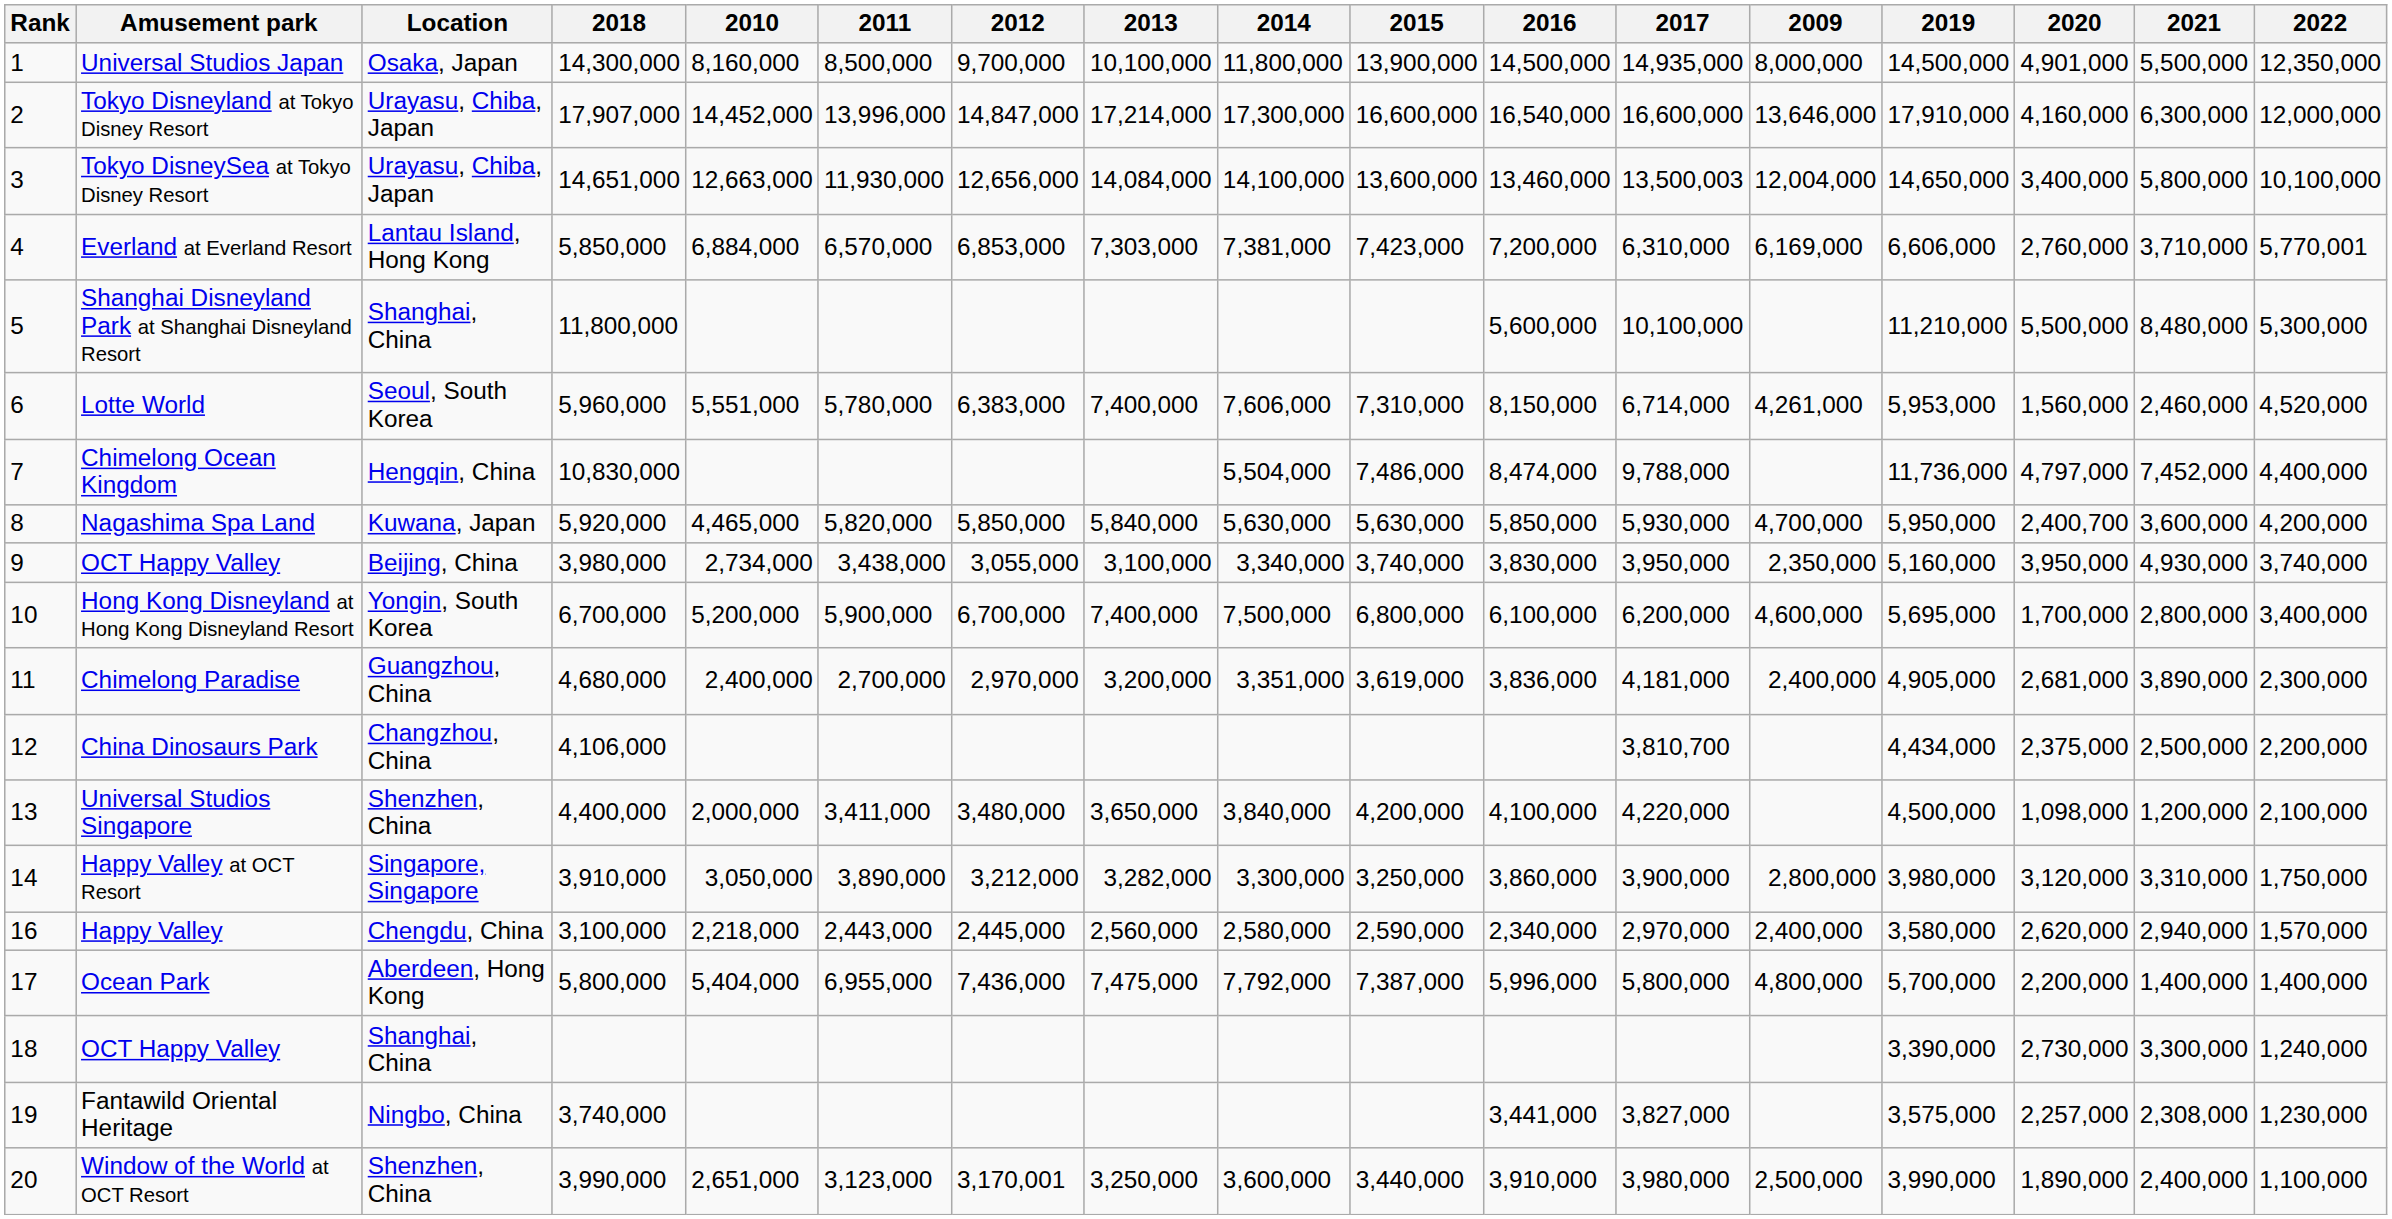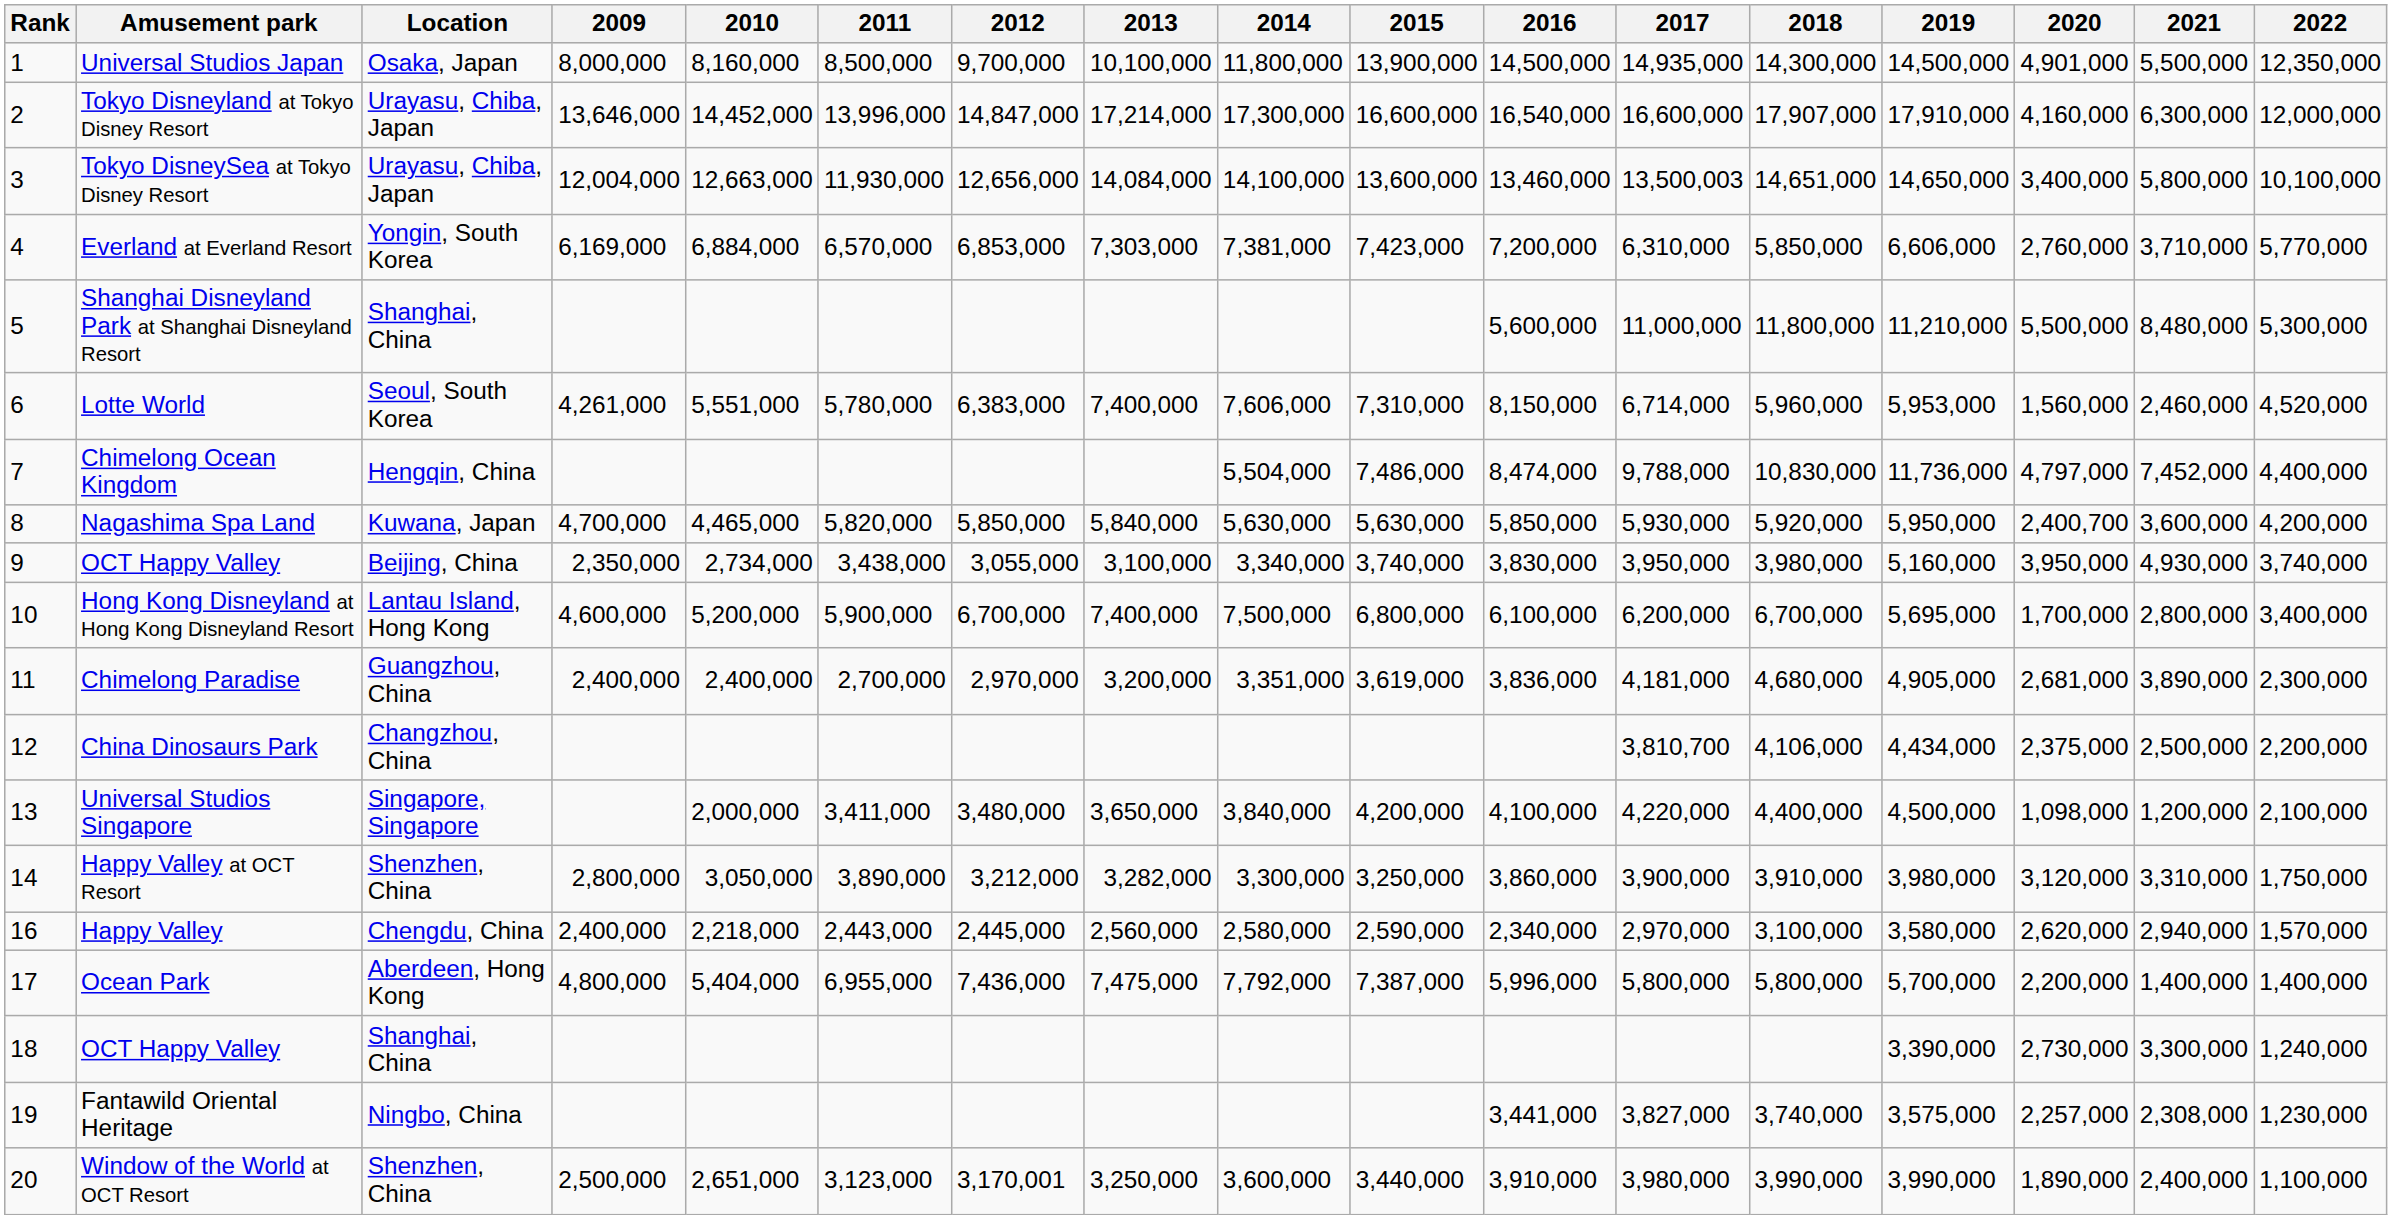 <table class="wikitable sortable">
 <tr>
 <th>Rank</th>
 <th>Amusement park</th>
 <th>Location</th>
-<th>2018</th>
+<th>2009</th>
 <th>2010</th>
 <th>2011</th>
 <th>2012</th>
 <th>2013</th>
 <th>2014</th>
 <th>2015</th>
 <th>2016</th>
 <th>2017</th>
-<th>2009</th>
+<th>2018</th>
 <th>2019</th>
 <th>2020</th>
 <th>2021</th>
 <th>2022</th>
 </tr>
 <tr>
 <td>1</td>
 <td><a href='#'>Universal Studios Japan</a></td>
 <td><a href='#'>Osaka</a>, Japan</td>
-<td>14,300,000</td>
+<td>8,000,000</td>
 <td>8,160,000</td>
 <td>8,500,000</td>
 <td>9,700,000</td>
 <td>10,100,000</td>
 <td>11,800,000</td>
 <td>13,900,000</td>
 <td>14,500,000</td>
 <td>14,935,000</td>
-<td>8,000,000</td>
+<td>14,300,000</td>
 <td>14,500,000</td>
 <td>4,901,000</td>
 <td>5,500,000</td>
 <td>12,350,000</td>
 </tr>
 <tr>
 <td>2</td>
 <td><a href='#'>Tokyo Disneyland</a> <small>at Tokyo Disney Resort</small></td>
 <td><a href='#'>Urayasu</a>, <a href='#'>Chiba</a>, Japan</td>
-<td>17,907,000</td>
+<td>13,646,000</td>
 <td>14,452,000</td>
 <td>13,996,000</td>
 <td>14,847,000</td>
 <td>17,214,000</td>
 <td>17,300,000</td>
 <td>16,600,000</td>
 <td>16,540,000</td>
 <td>16,600,000</td>
-<td>13,646,000</td>
+<td>17,907,000</td>
 <td>17,910,000</td>
 <td>4,160,000</td>
 <td>6,300,000</td>
 <td>12,000,000</td>
 </tr>
 <tr>
 <td>3</td>
 <td><a href='#'>Tokyo DisneySea</a> <small>at Tokyo Disney Resort</small></td>
 <td><a href='#'>Urayasu</a>, <a href='#'>Chiba</a>, Japan</td>
-<td>14,651,000</td>
+<td>12,004,000</td>
 <td>12,663,000</td>
 <td>11,930,000</td>
 <td>12,656,000</td>
 <td>14,084,000</td>
 <td>14,100,000</td>
 <td>13,600,000</td>
 <td>13,460,000</td>
 <td>13,500,003</td>
-<td>12,004,000</td>
+<td>14,651,000</td>
 <td>14,650,000</td>
 <td>3,400,000</td>
 <td>5,800,000</td>
 <td>10,100,000</td>
 </tr>
 <tr>
 <td>4</td>
 <td><a href='#'>Everland</a> <small>at Everland Resort</small></td>
-<td><a href='#'>Lantau Island</a>, Hong Kong</td>
-<td>5,850,000</td>
+<td><a href='#'>Yongin</a>, South Korea</td>
+<td>6,169,000</td>
 <td>6,884,000</td>
 <td>6,570,000</td>
 <td>6,853,000</td>
 <td>7,303,000</td>
 <td>7,381,000</td>
 <td>7,423,000</td>
 <td>7,200,000</td>
 <td>6,310,000</td>
-<td>6,169,000</td>
+<td>5,850,000</td>
 <td>6,606,000</td>
 <td>2,760,000</td>
 <td>3,710,000</td>
-<td>5,770,001</td>
+<td>5,770,000</td>
 </tr>
 <tr>
 <td>5</td>
 <td><a href='#'>Shanghai Disneyland Park</a> <small>at Shanghai Disneyland Resort</small></td>
 <td><a href='#'>Shanghai</a>, China</td>
-<td>11,800,000</td>
+<td></td>
 <td></td>
 <td></td>
 <td></td>
 <td></td>
 <td></td>
 <td></td>
 <td>5,600,000</td>
-<td>10,100,000</td>
-<td></td>
+<td>11,000,000</td>
+<td>11,800,000</td>
 <td>11,210,000</td>
 <td>5,500,000</td>
 <td>8,480,000</td>
 <td>5,300,000</td>
 </tr>
 <tr>
 <td>6</td>
 <td><a href='#'>Lotte World</a></td>
 <td><a href='#'>Seoul</a>, South Korea</td>
-<td>5,960,000</td>
+<td>4,261,000</td>
 <td>5,551,000</td>
 <td>5,780,000</td>
 <td>6,383,000</td>
 <td>7,400,000</td>
 <td>7,606,000</td>
 <td>7,310,000</td>
 <td>8,150,000</td>
 <td>6,714,000</td>
-<td>4,261,000</td>
+<td>5,960,000</td>
 <td>5,953,000</td>
 <td>1,560,000</td>
 <td>2,460,000</td>
 <td>4,520,000</td>
 </tr>
 <tr>
 <td>7</td>
 <td><a href='#'>Chimelong Ocean Kingdom</a></td>
 <td><a href='#'>Hengqin</a>, China</td>
-<td>10,830,000</td>
+<td></td>
 <td></td>
 <td></td>
 <td></td>
 <td></td>
 <td>5,504,000</td>
 <td>7,486,000</td>
 <td>8,474,000</td>
 <td>9,788,000</td>
-<td></td>
+<td>10,830,000</td>
 <td>11,736,000</td>
 <td>4,797,000</td>
 <td>7,452,000</td>
 <td>4,400,000</td>
 </tr>
 <tr>
 <td>8</td>
 <td><a href='#'>Nagashima Spa Land</a></td>
 <td><a href='#'>Kuwana</a>, Japan</td>
-<td>5,920,000</td>
+<td>4,700,000</td>
 <td>4,465,000</td>
 <td>5,820,000</td>
 <td>5,850,000</td>
 <td>5,840,000</td>
 <td>5,630,000</td>
 <td>5,630,000</td>
 <td>5,850,000</td>
 <td>5,930,000</td>
-<td>4,700,000</td>
+<td>5,920,000</td>
 <td>5,950,000</td>
 <td>2,400,700</td>
 <td>3,600,000</td>
 <td>4,200,000</td>
 </tr>
 <tr>
 <td>9</td>
 <td><a href='#'>OCT Happy Valley</a></td>
 <td><a href='#'>Beijing</a>, China</td>
-<td>3,980,000</td>
+<td style="text-align:right">2,350,000</td>
 <td style="text-align:right">2,734,000</td>
 <td style="text-align:right">3,438,000</td>
 <td style="text-align:right">3,055,000</td>
 <td style="text-align:right">3,100,000</td>
 <td style="text-align:right">3,340,000</td>
 <td>3,740,000</td>
 <td>3,830,000</td>
 <td>3,950,000</td>
-<td style="text-align:right">2,350,000</td>
+<td>3,980,000</td>
 <td>5,160,000</td>
 <td>3,950,000</td>
 <td>4,930,000</td>
 <td>3,740,000</td>
 </tr>
 <tr>
 <td>10</td>
 <td><a href='#'>Hong Kong Disneyland</a> <small>at Hong Kong Disneyland Resort</small></td>
-<td><a href='#'>Yongin</a>, South Korea</td>
-<td>6,700,000</td>
+<td><a href='#'>Lantau Island</a>, Hong Kong</td>
+<td>4,600,000</td>
 <td>5,200,000</td>
 <td>5,900,000</td>
 <td>6,700,000</td>
 <td>7,400,000</td>
 <td>7,500,000</td>
 <td>6,800,000</td>
 <td>6,100,000</td>
 <td>6,200,000</td>
-<td>4,600,000</td>
+<td>6,700,000</td>
 <td>5,695,000</td>
 <td>1,700,000</td>
 <td>2,800,000</td>
 <td>3,400,000</td>
 </tr>
 <tr>
 <td>11</td>
 <td><a href='#'>Chimelong Paradise</a></td>
 <td><a href='#'>Guangzhou</a>, China</td>
-<td>4,680,000</td>
+<td style="text-align:right">2,400,000</td>
 <td style="text-align:right">2,400,000</td>
 <td style="text-align:right">2,700,000</td>
 <td style="text-align:right">2,970,000</td>
 <td style="text-align:right">3,200,000</td>
 <td style="text-align:right">3,351,000</td>
 <td>3,619,000</td>
 <td>3,836,000</td>
 <td>4,181,000</td>
-<td style="text-align:right">2,400,000</td>
+<td>4,680,000</td>
 <td>4,905,000</td>
 <td>2,681,000</td>
 <td>3,890,000</td>
 <td>2,300,000</td>
 </tr>
 <tr>
 <td>12</td>
 <td><a href='#'>China Dinosaurs Park</a></td>
 <td><a href='#'>Changzhou</a>, China</td>
-<td>4,106,000</td>
+<td></td>
 <td></td>
 <td></td>
 <td></td>
 <td></td>
 <td></td>
 <td></td>
 <td></td>
 <td>3,810,700</td>
-<td></td>
+<td>4,106,000</td>
 <td>4,434,000</td>
 <td>2,375,000</td>
 <td>2,500,000</td>
 <td>2,200,000</td>
 </tr>
 <tr>
 <td>13</td>
 <td><a href='#'>Universal Studios Singapore</a></td>
-<td><a href='#'>Shenzhen</a>, China</td>
-<td>4,400,000</td>
+<td><a href='#'>Singapore, Singapore</a></td>
+<td></td>
 <td>2,000,000</td>
 <td>3,411,000</td>
 <td>3,480,000</td>
 <td>3,650,000</td>
 <td>3,840,000</td>
 <td>4,200,000</td>
 <td>4,100,000</td>
 <td>4,220,000</td>
-<td></td>
+<td>4,400,000</td>
 <td>4,500,000</td>
 <td>1,098,000</td>
 <td>1,200,000</td>
 <td>2,100,000</td>
 </tr>
 <tr>
 <td>14</td>
 <td><a href='#'>Happy Valley</a> <small>at OCT Resort</small></td>
-<td><a href='#'>Singapore, Singapore</a></td>
-<td>3,910,000</td>
+<td><a href='#'>Shenzhen</a>, China</td>
+<td style="text-align:right">2,800,000</td>
 <td style="text-align:right">3,050,000</td>
 <td style="text-align:right">3,890,000</td>
 <td style="text-align:right">3,212,000</td>
 <td style="text-align:right">3,282,000</td>
 <td style="text-align:right">3,300,000</td>
 <td>3,250,000</td>
 <td>3,860,000</td>
 <td>3,900,000</td>
-<td style="text-align:right">2,800,000</td>
+<td>3,910,000</td>
 <td>3,980,000</td>
 <td>3,120,000</td>
 <td>3,310,000</td>
 <td>1,750,000</td>
 </tr>
 <tr>
 <td>16</td>
 <td><a href='#'>Happy Valley</a></td>
 <td><a href='#'>Chengdu</a>, China</td>
-<td>3,100,000</td>
+<td>2,400,000</td>
 <td>2,218,000</td>
 <td>2,443,000</td>
 <td>2,445,000</td>
 <td>2,560,000</td>
 <td>2,580,000</td>
 <td>2,590,000</td>
 <td>2,340,000</td>
 <td>2,970,000</td>
-<td>2,400,000</td>
+<td>3,100,000</td>
 <td>3,580,000</td>
 <td>2,620,000</td>
 <td>2,940,000</td>
 <td>1,570,000</td>
 </tr>
 <tr>
 <td>17</td>
 <td><a href='#'>Ocean Park</a></td>
 <td><a href='#'>Aberdeen</a>, Hong Kong</td>
-<td>5,800,000</td>
+<td>4,800,000</td>
 <td>5,404,000</td>
 <td>6,955,000</td>
 <td>7,436,000</td>
 <td>7,475,000</td>
 <td>7,792,000</td>
 <td>7,387,000</td>
 <td>5,996,000</td>
 <td>5,800,000</td>
-<td>4,800,000</td>
+<td>5,800,000</td>
 <td>5,700,000</td>
 <td>2,200,000</td>
 <td>1,400,000</td>
 <td>1,400,000</td>
 </tr>
 <tr>
 <td>18</td>
 <td><a href='#'>OCT Happy Valley</a></td>
 <td><a href='#'>Shanghai</a>, China</td>
 <td></td>
 <td></td>
 <td></td>
 <td></td>
 <td></td>
 <td></td>
 <td></td>
 <td></td>
 <td></td>
 <td></td>
 <td>3,390,000</td>
 <td>2,730,000</td>
 <td>3,300,000</td>
 <td>1,240,000</td>
 </tr>
 <tr>
 <td>19</td>
 <td>Fantawild Oriental Heritage</td>
 <td><a href='#'>Ningbo</a>, China</td>
-<td>3,740,000</td>
+<td></td>
 <td></td>
 <td></td>
 <td></td>
 <td></td>
 <td></td>
 <td></td>
 <td>3,441,000</td>
 <td>3,827,000</td>
-<td></td>
+<td>3,740,000</td>
 <td>3,575,000</td>
 <td>2,257,000</td>
 <td>2,308,000</td>
 <td>1,230,000</td>
 </tr>
 <tr>
 <td>20</td>
 <td><a href='#'>Window of the World</a> <small>at OCT Resort</small></td>
 <td><a href='#'>Shenzhen</a>, China</td>
-<td>3,990,000</td>
+<td>2,500,000</td>
 <td>2,651,000</td>
 <td>3,123,000</td>
 <td>3,170,001</td>
 <td>3,250,000</td>
 <td>3,600,000</td>
 <td>3,440,000</td>
 <td>3,910,000</td>
 <td>3,980,000</td>
-<td>2,500,000</td>
+<td>3,990,000</td>
 <td>3,990,000</td>
 <td>1,890,000</td>
 <td>2,400,000</td>
 <td>1,100,000</td>
 </tr>
 </table>
